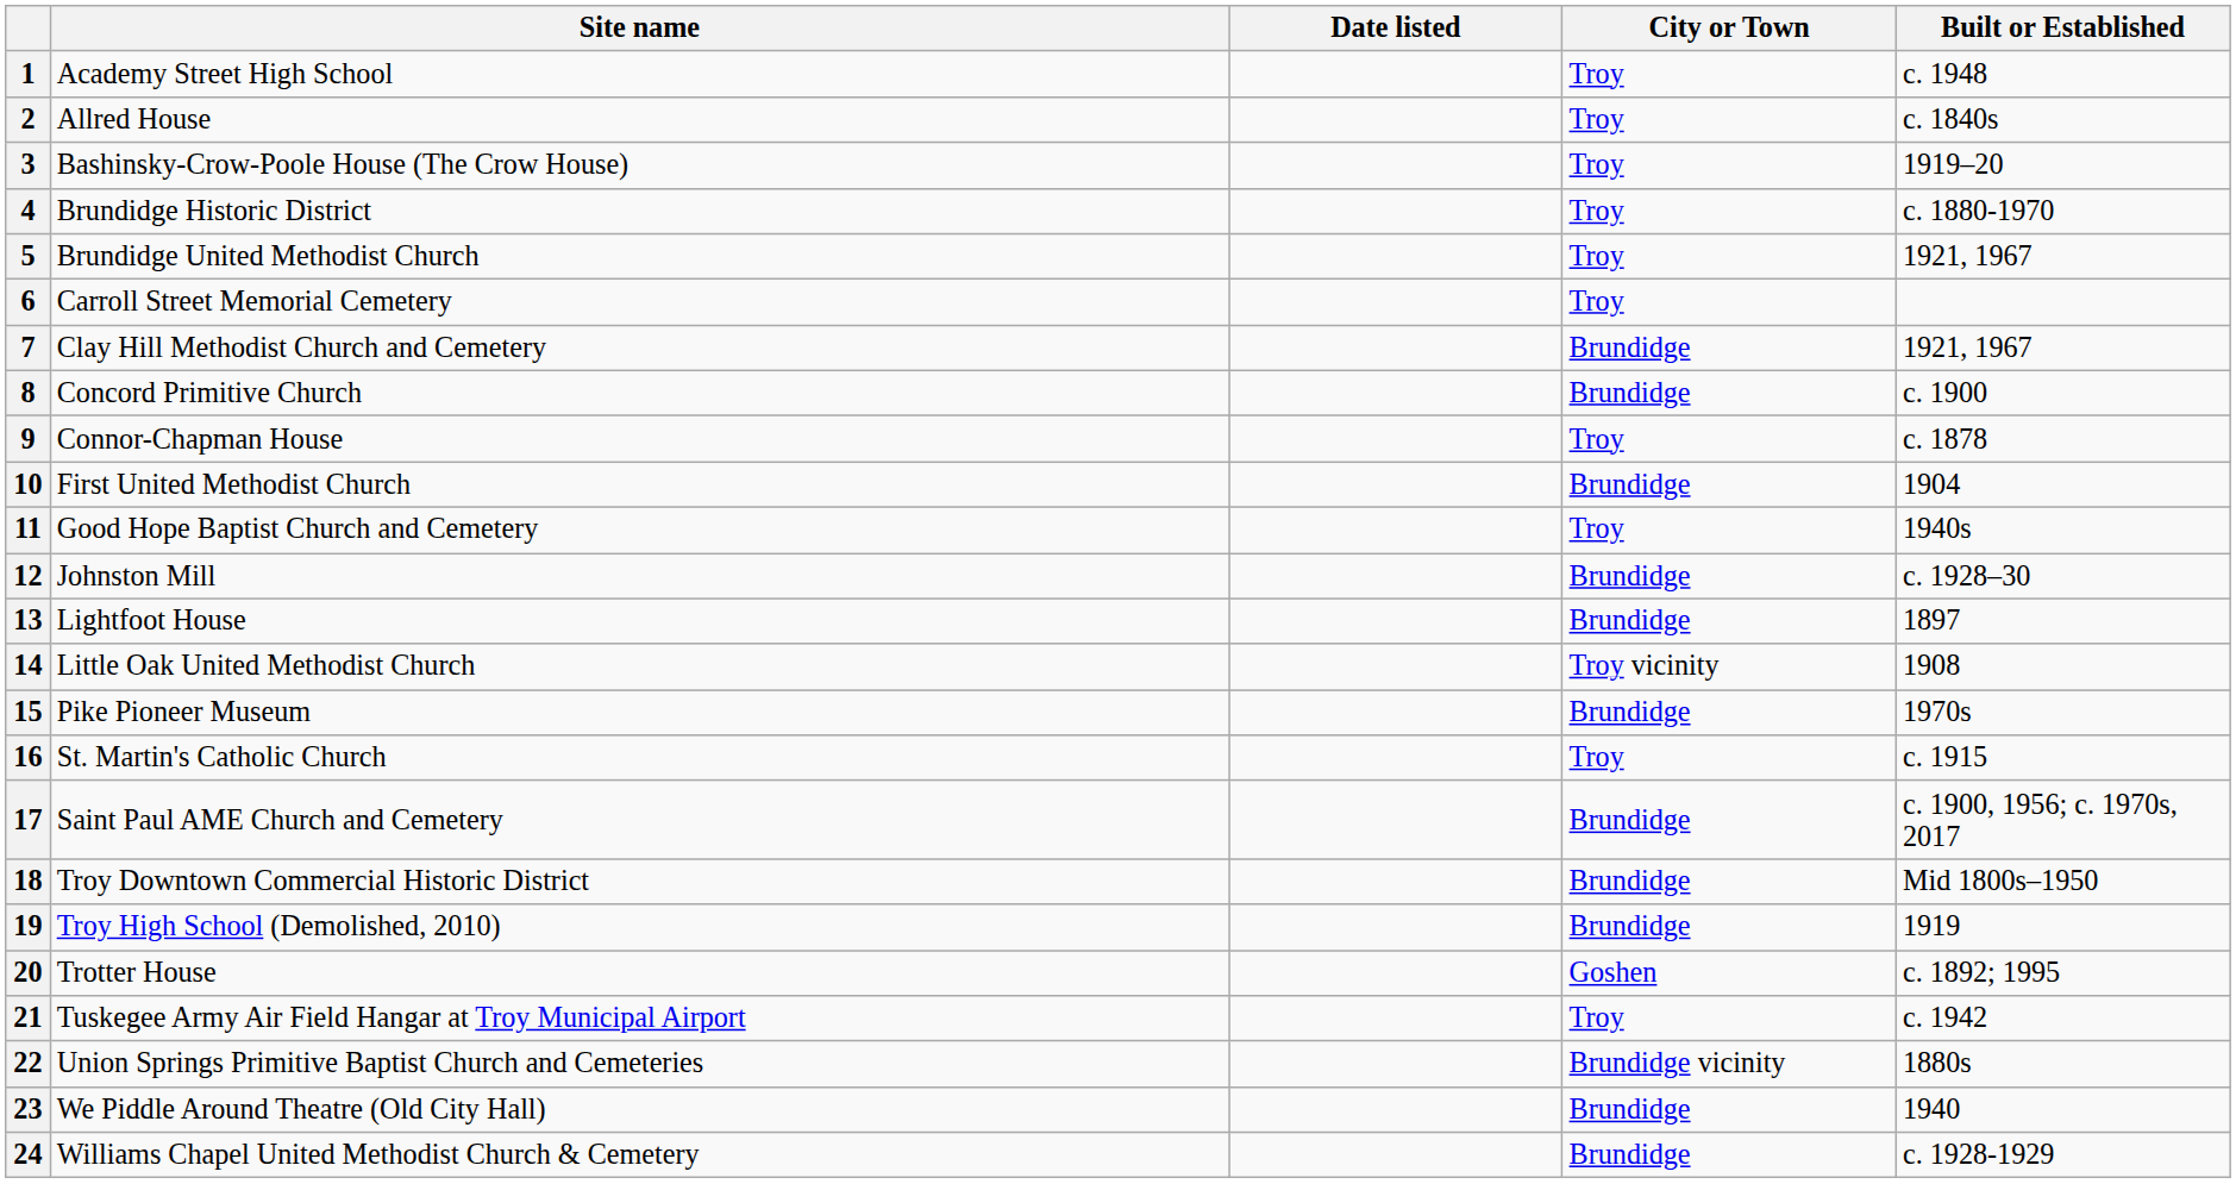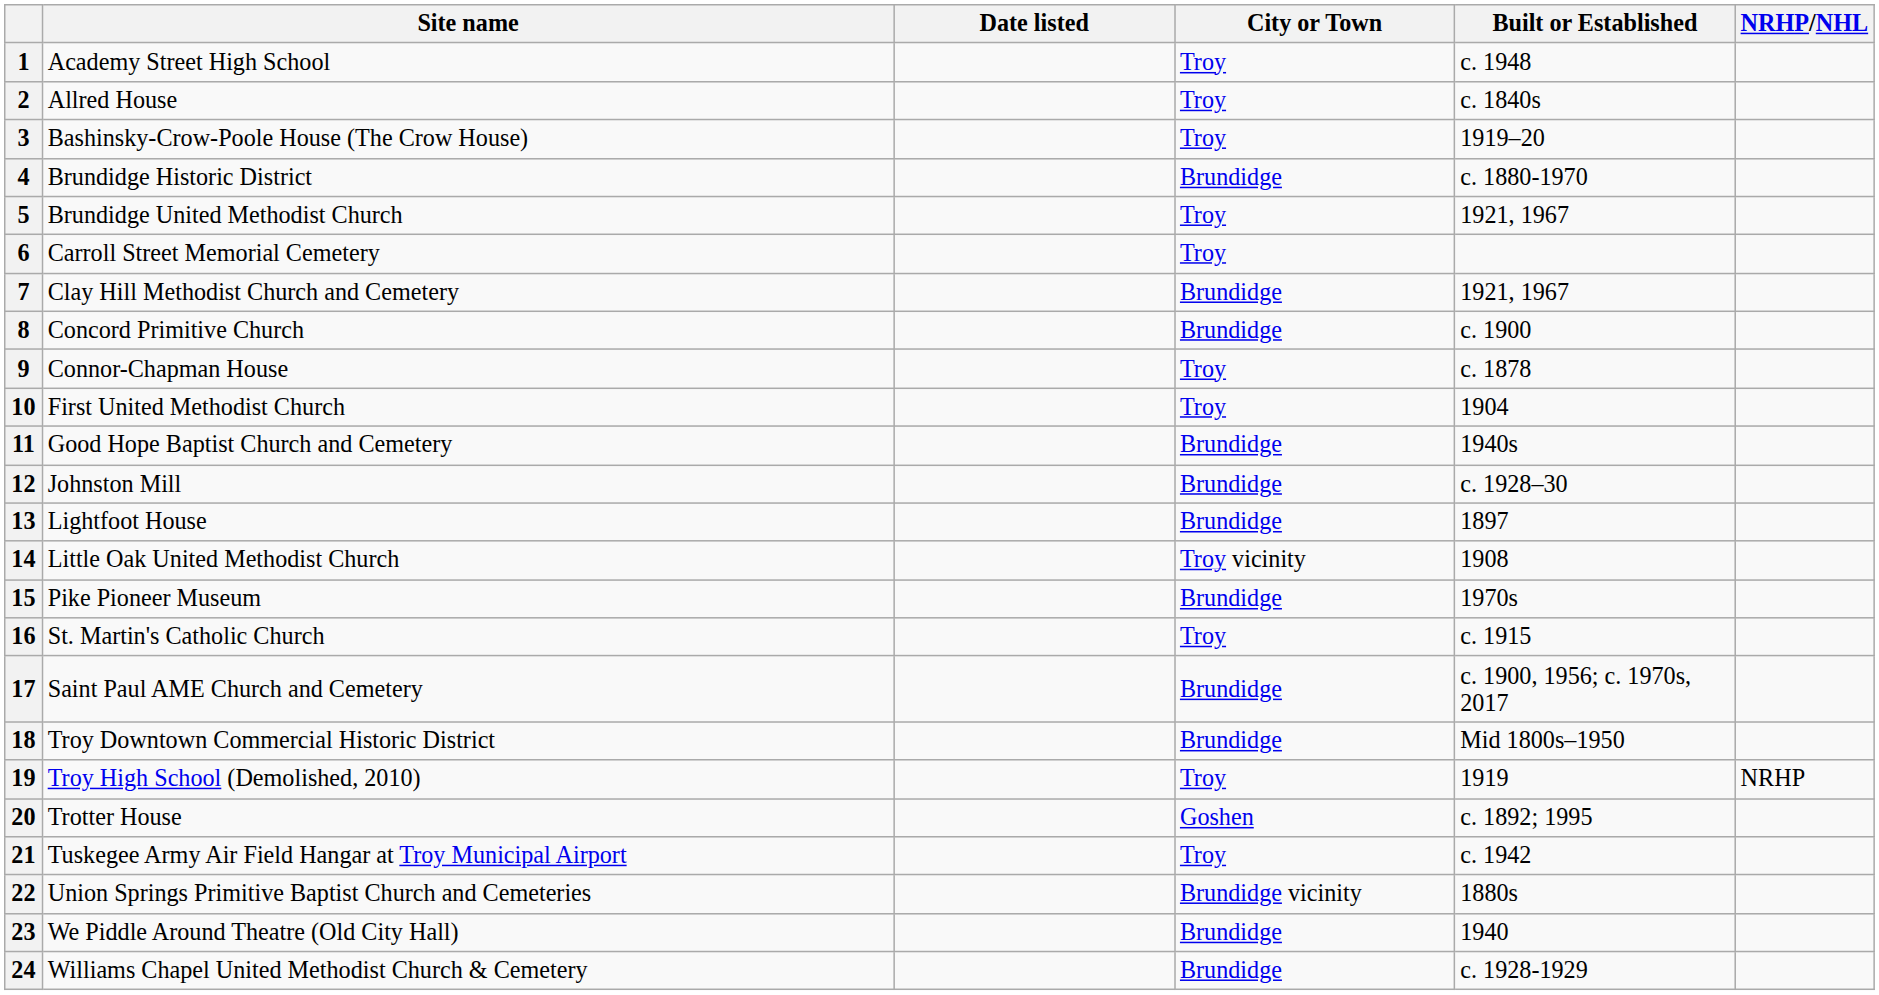 <table class="wikitable" style="width:98%">
 <tr>
 <th width = 2% ></th>
 <th><strong>Site name</strong></th>
 <th width = 15% ><strong>Date listed</strong></th>
 <th width = 15% ><strong>City or Town</strong></th>
 <th width = 15% ><strong>Built or Established</strong></th>
+<th width = 5%  ><strong><a href='#'>NRHP</a>/<a href='#'>NHL</a></strong></th>
 </tr>
 <tr>
 <th>1</th>
 <td>Academy Street High School</td>
 <td></td>
 <td><a href='#'>Troy</a></td>
 <td>c. 1948</td>
+<td></td>
 </tr>
 <tr ->
 <th>2</th>
 <td>Allred House</td>
 <td></td>
 <td><a href='#'>Troy</a></td>
 <td>c. 1840s</td>
+<td></td>
 </tr>
 <tr ->
 <th>3</th>
 <td>Bashinsky-Crow-Poole House (The Crow House)</td>
 <td></td>
 <td><a href='#'>Troy</a></td>
 <td>1919–20</td>
+<td></td>
 </tr>
 <tr ->
 <th>4</th>
 <td>Brundidge Historic District</td>
 <td></td>
-<td><a href='#'>Troy</a></td>
+<td><a href='#'>Brundidge</a></td>
 <td>c. 1880-1970</td>
+<td></td>
 </tr>
 <tr ->
 <th>5</th>
 <td>Brundidge United Methodist Church</td>
 <td></td>
 <td><a href='#'>Troy</a></td>
 <td>1921, 1967</td>
+<td></td>
 </tr>
 <tr ->
 <th>6</th>
 <td>Carroll Street Memorial Cemetery</td>
 <td></td>
 <td><a href='#'>Troy</a></td>
+<td></td>
 <td></td>
 </tr>
 <tr ->
 <th>7</th>
 <td>Clay Hill Methodist Church and Cemetery</td>
 <td></td>
 <td><a href='#'>Brundidge</a></td>
 <td>1921, 1967</td>
+<td></td>
 </tr>
 <tr ->
 <th>8</th>
 <td>Concord Primitive Church</td>
 <td></td>
 <td><a href='#'>Brundidge</a></td>
 <td>c. 1900</td>
+<td></td>
 </tr>
 <tr ->
 <th>9</th>
 <td>Connor-Chapman House</td>
 <td></td>
 <td><a href='#'>Troy</a></td>
 <td>c. 1878</td>
+<td></td>
 </tr>
 <tr ->
 <th>10</th>
 <td>First United Methodist Church</td>
 <td></td>
-<td><a href='#'>Brundidge</a></td>
+<td><a href='#'>Troy</a></td>
 <td>1904</td>
+<td></td>
 </tr>
 <tr ->
 <th>11</th>
 <td>Good Hope Baptist Church and Cemetery</td>
 <td></td>
-<td><a href='#'>Troy</a></td>
+<td><a href='#'>Brundidge</a></td>
 <td>1940s</td>
+<td></td>
 </tr>
 <tr ->
 <th>12</th>
 <td>Johnston Mill</td>
 <td></td>
 <td><a href='#'>Brundidge</a></td>
 <td>c. 1928–30</td>
+<td></td>
 </tr>
 <tr ->
 <th>13</th>
 <td>Lightfoot House</td>
 <td></td>
 <td><a href='#'>Brundidge</a></td>
 <td>1897</td>
+<td></td>
 </tr>
 <tr ->
 <th>14</th>
 <td>Little Oak United Methodist Church</td>
 <td></td>
 <td><a href='#'>Troy</a> vicinity</td>
 <td>1908</td>
+<td></td>
 </tr>
 <tr ->
 <th>15</th>
 <td>Pike Pioneer Museum</td>
 <td></td>
 <td><a href='#'>Brundidge</a></td>
 <td>1970s</td>
+<td></td>
 </tr>
 <tr ->
 <th>16</th>
 <td>St. Martin's Catholic Church</td>
 <td></td>
 <td><a href='#'>Troy</a></td>
 <td>c. 1915</td>
+<td></td>
 </tr>
 <tr ->
 <th>17</th>
 <td>Saint Paul AME Church and Cemetery</td>
 <td></td>
 <td><a href='#'>Brundidge</a></td>
 <td>c. 1900, 1956; c. 1970s, 2017</td>
+<td></td>
 </tr>
 <tr ->
 <th>18</th>
 <td>Troy Downtown Commercial Historic District</td>
 <td></td>
 <td><a href='#'>Brundidge</a></td>
 <td>Mid 1800s–1950</td>
+<td></td>
 </tr>
 <tr ->
 <th>19</th>
 <td><a href='#'>Troy High School</a> (Demolished, 2010)</td>
 <td></td>
-<td><a href='#'>Brundidge</a></td>
+<td><a href='#'>Troy</a></td>
 <td>1919</td>
+<td>NRHP</td>
 </tr>
 <tr ->
 <th>20</th>
 <td>Trotter House</td>
 <td></td>
 <td><a href='#'>Goshen</a></td>
 <td>c. 1892; 1995</td>
+<td></td>
 </tr>
 <tr ->
 <th>21</th>
 <td>Tuskegee Army Air Field Hangar at <a href='#'>Troy Municipal Airport</a></td>
 <td></td>
 <td><a href='#'>Troy</a></td>
 <td>c. 1942</td>
+<td></td>
 </tr>
 <tr ->
 <th>22</th>
 <td>Union Springs Primitive Baptist Church and Cemeteries</td>
 <td></td>
 <td><a href='#'>Brundidge</a> vicinity</td>
 <td>1880s</td>
+<td></td>
 </tr>
 <tr ->
 <th>23</th>
 <td>We Piddle Around Theatre (Old City Hall)</td>
 <td></td>
 <td><a href='#'>Brundidge</a></td>
 <td>1940</td>
+<td></td>
 </tr>
 <tr ->
 <th>24</th>
 <td>Williams Chapel United Methodist Church & Cemetery</td>
 <td></td>
 <td><a href='#'>Brundidge</a></td>
 <td>c. 1928-1929</td>
+<td></td>
 </tr>
 </table>
